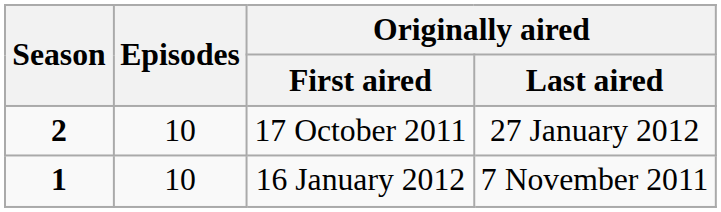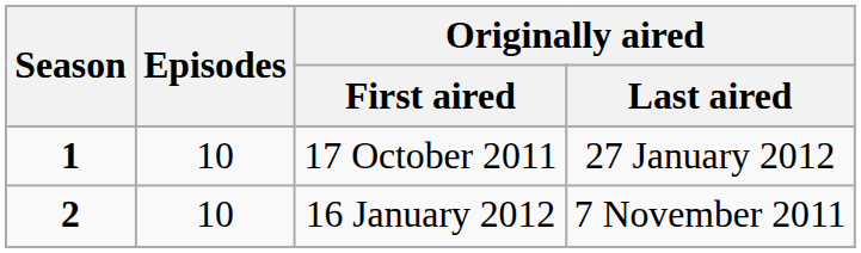 <table class="wikitable plainrowheaders" style="text-align:center;">
 <tr>
 <th rowspan="2">Season</th>
 <th rowspan="2">Episodes</th>
 <th colspan="2">Originally aired</th>
 </tr>
 <tr>
 <th>First aired</th>
 <th>Last aired</th>
 </tr>
 <tr>
-<td><strong>2</strong></td>
+<td><strong>1</strong></td>
 <td>10</td>
 <td>17 October 2011</td>
 <td>27 January 2012</td>
 </tr>
 <tr>
-<td><strong>1</strong></td>
+<td><strong>2</strong></td>
 <td>10</td>
 <td>16 January 2012</td>
 <td>7 November 2011</td>
 </tr>
 </table>
